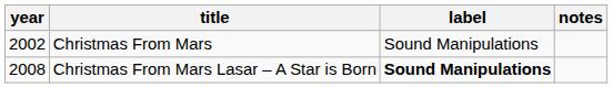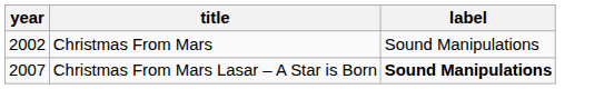 <table class="wikitable">
 <tr>
 <th>year</th>
 <th>title</th>
 <th>label</th>
-<th>notes</th>
 </tr>
 <tr>
 <td>2002</td>
 <td>Christmas From Mars</td>
 <td>Sound Manipulations</td>
-<td></td>
 </tr>
 <tr>
-<td>2008</td>
+<td>2007</td>
 <td>Christmas From Mars Lasar – A Star is Born</td>
 <td><strong>Sound Manipulations</strong></td>
-<td></td>
 </tr>
 </table>
